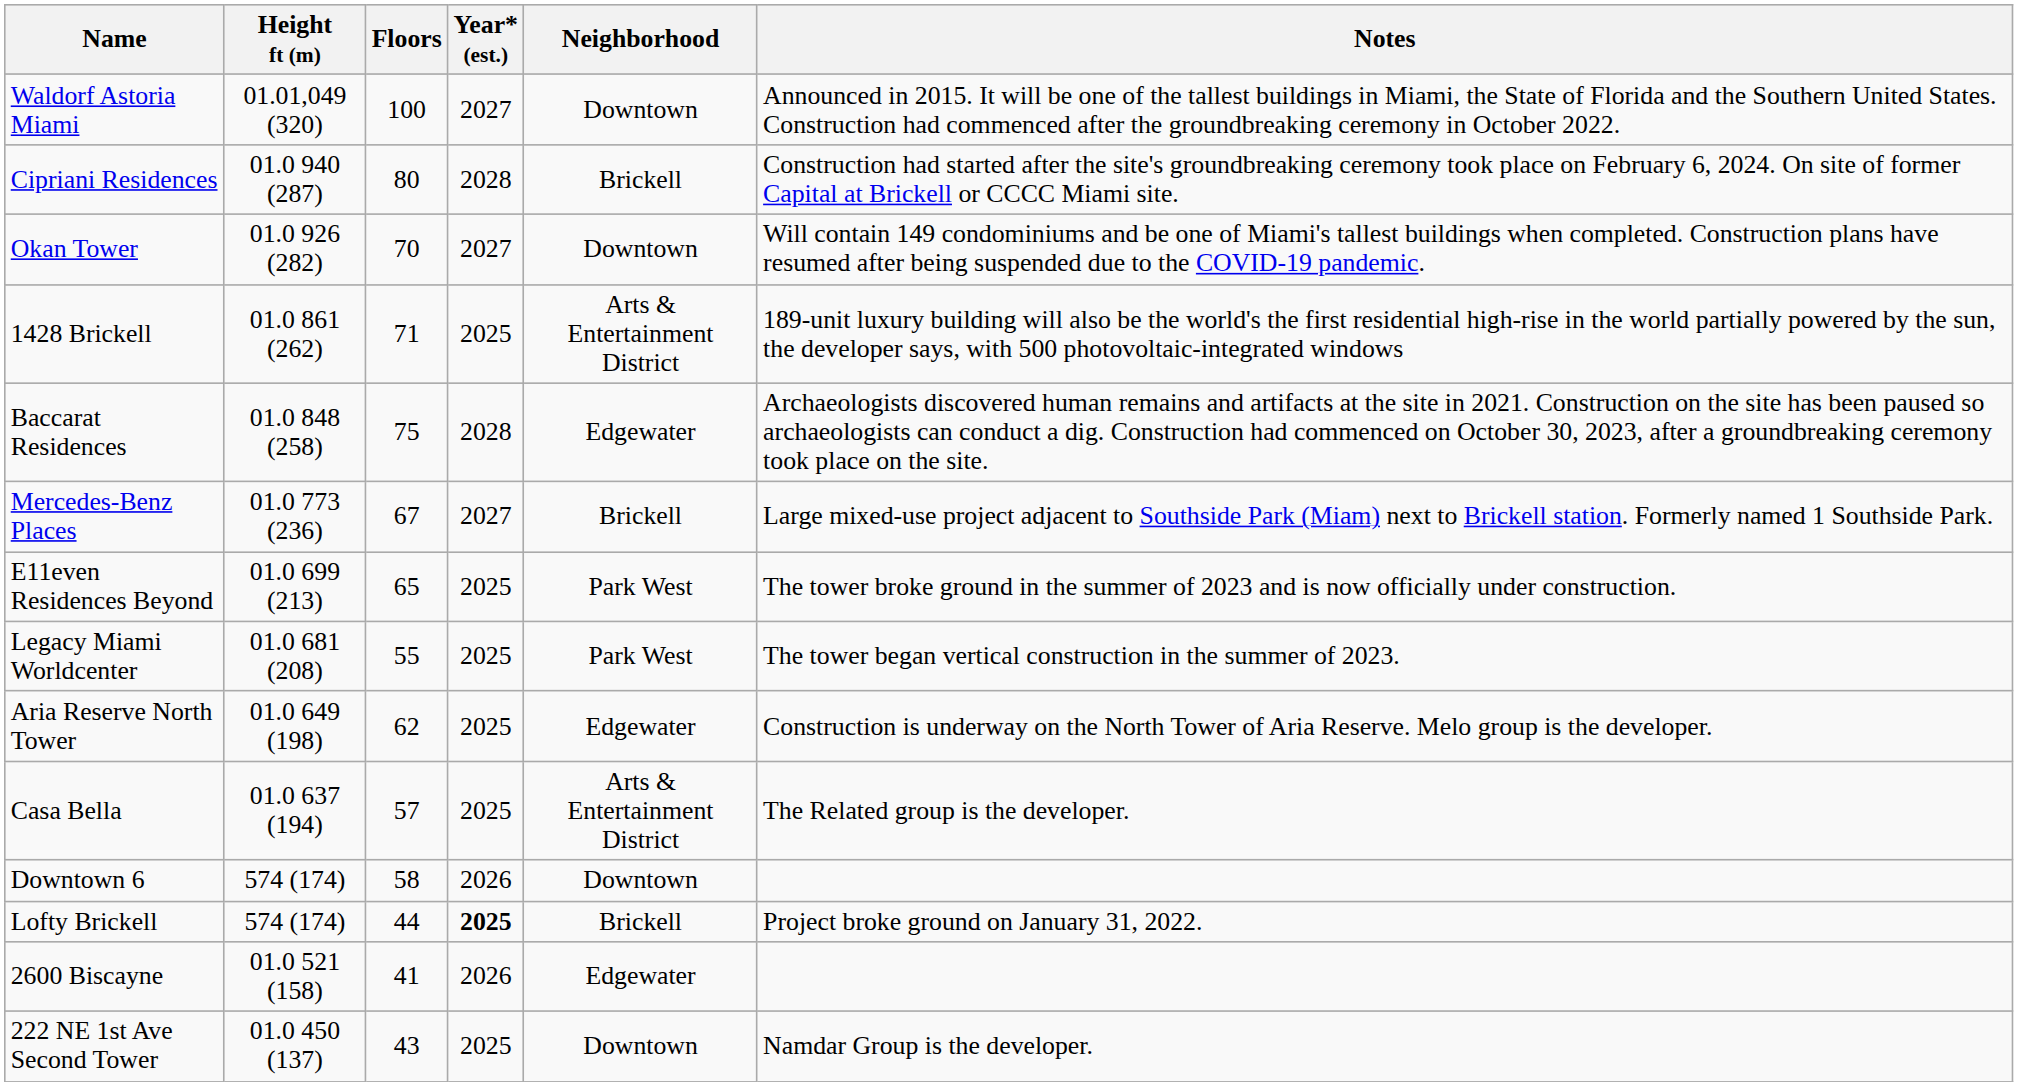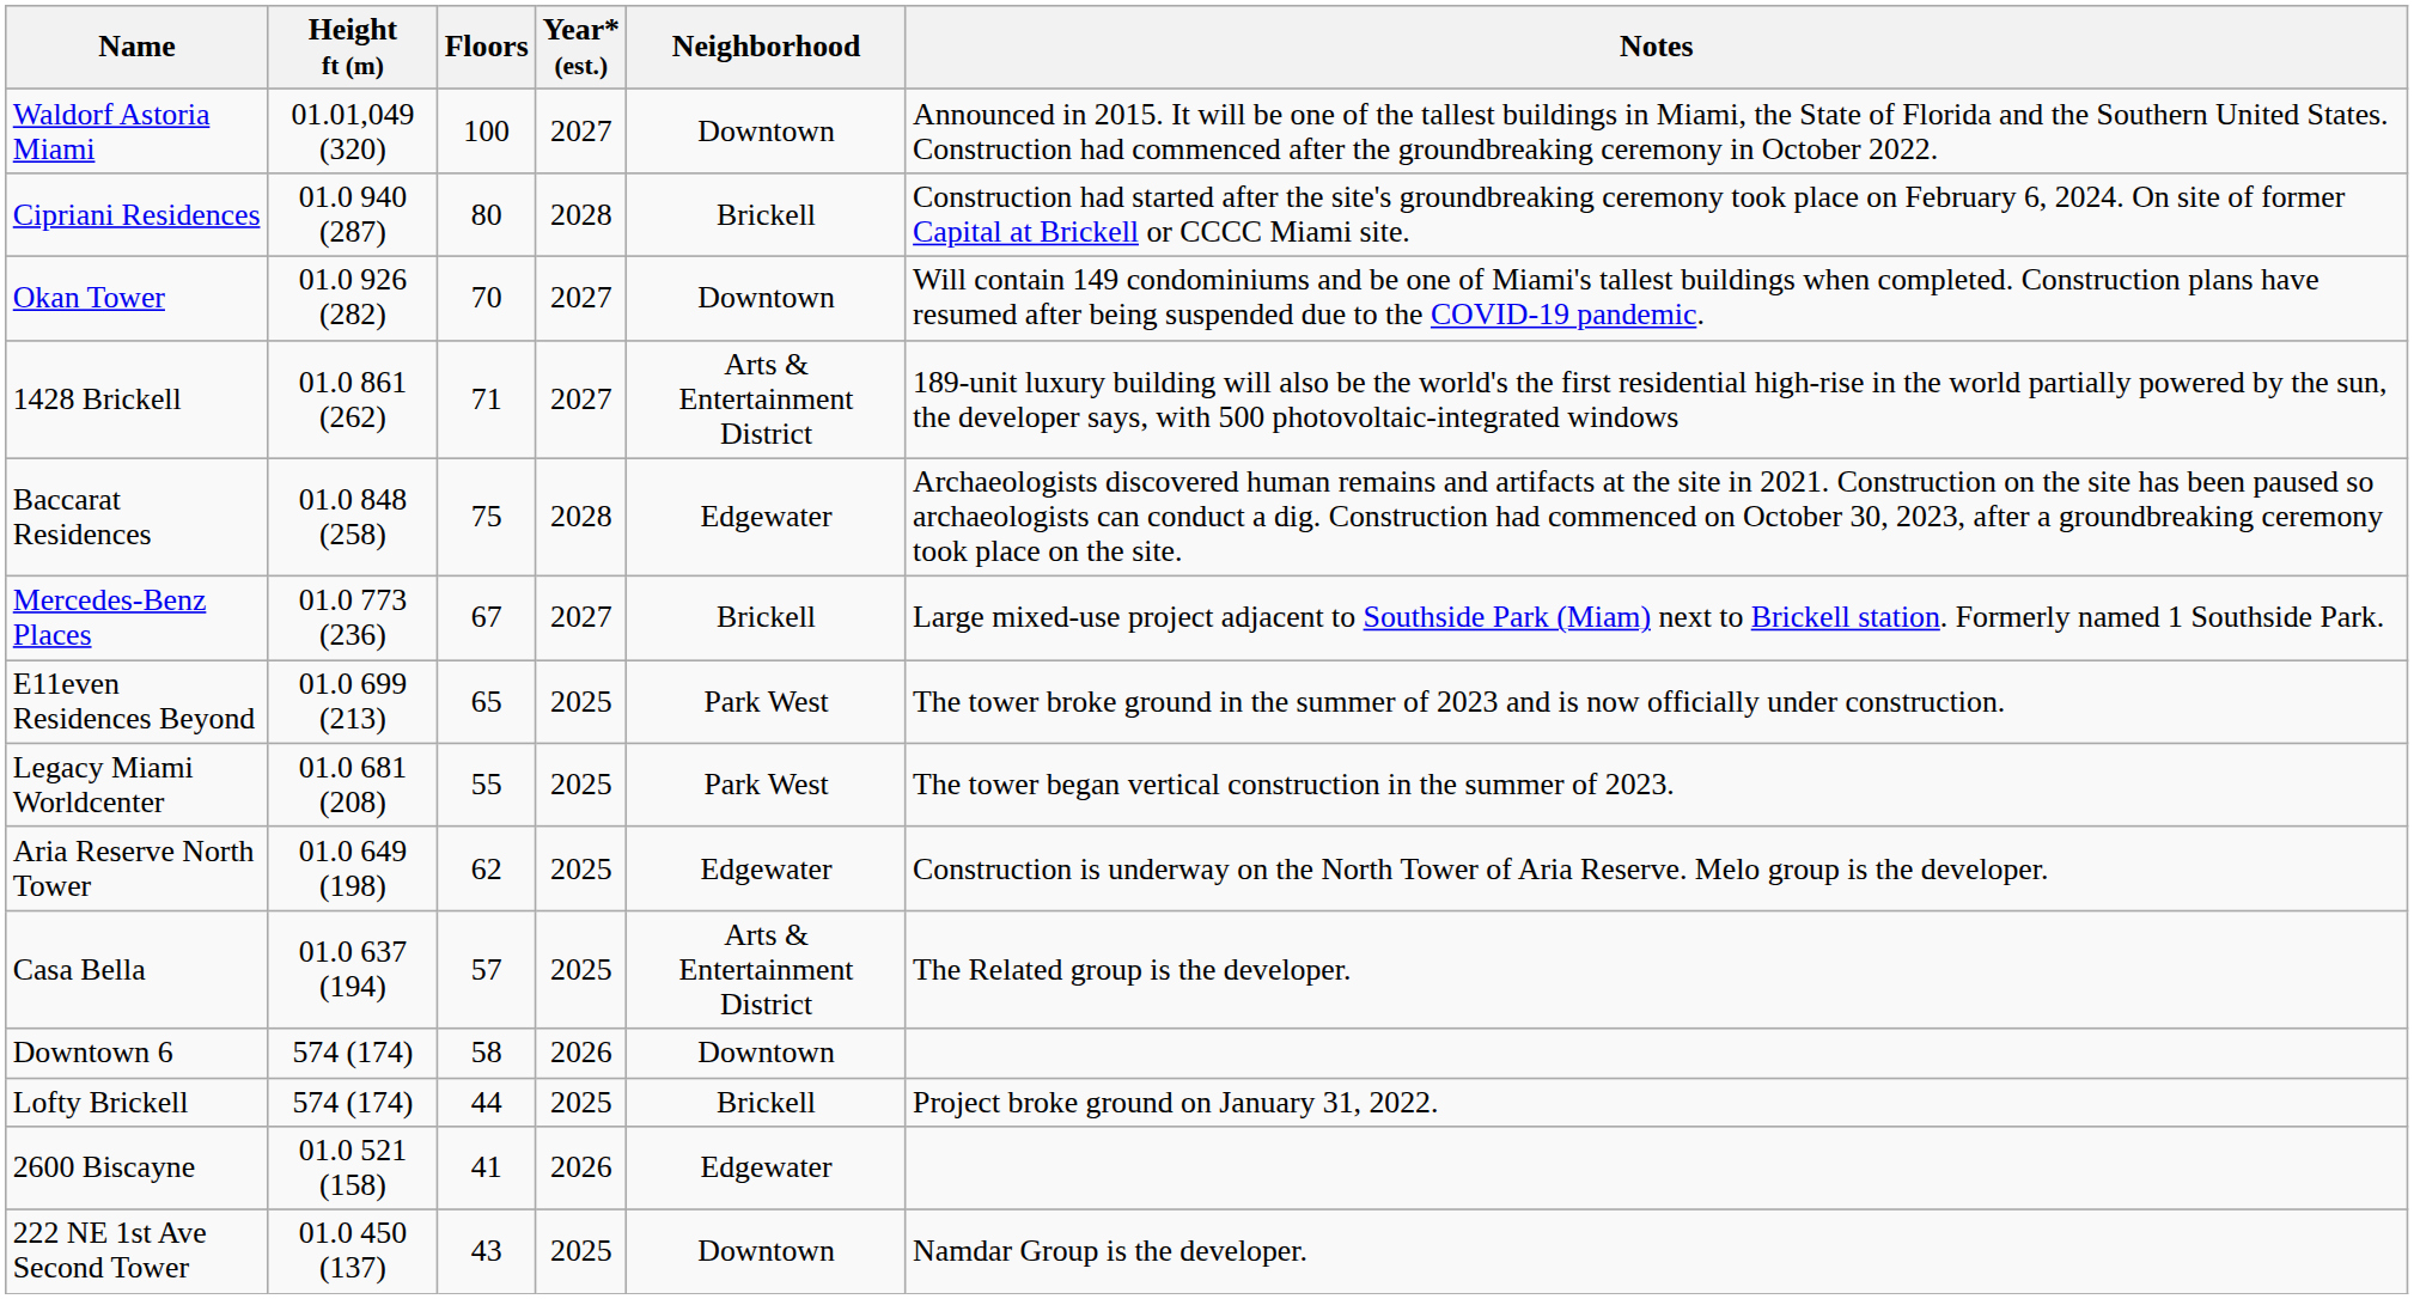 <table class="wikitable sortable">
 <tr>
 <th>Name</th>
 <th>Height<br><small>ft (m)</small></th>
 <th>Floors</th>
 <th>Year*<br><small>(est.)</small></th>
 <th>Neighborhood</th>
 <th class="unsortable">Notes</th>
 </tr>
 <tr>
 <td><a href='#'>Waldorf Astoria Miami</a></td>
 <td align="center"><span>01.0</span>1,049 (320)</td>
 <td align="center">100</td>
 <td align="center">2027</td>
 <td align="center">Downtown</td>
 <td>Announced in 2015. It will be one of the tallest buildings in Miami, the State of Florida and the Southern United States. Construction had commenced after the groundbreaking ceremony in October 2022.</td>
 </tr>
 <tr>
 <td><a href='#'>Cipriani Residences</a></td>
 <td align="center"><span>01.0</span> 940 (287)</td>
 <td align="center">80</td>
 <td align="center">2028</td>
 <td align="center">Brickell</td>
 <td>Construction had started after the site's groundbreaking ceremony took place on February 6, 2024. On site of former <a href='#'>Capital at Brickell</a> or CCCC Miami site.</td>
 </tr>
 <tr>
 <td><a href='#'>Okan Tower</a></td>
 <td align="center"><span>01.0</span> 926 (282)</td>
 <td align="center">70</td>
 <td align="center">2027</td>
 <td align="center">Downtown</td>
 <td>Will contain 149 condominiums and be one of Miami's tallest buildings when completed. Construction plans have resumed after being suspended due to the <a href='#'>COVID-19 pandemic</a>.</td>
 </tr>
 <tr>
 <td>1428 Brickell</td>
 <td align="center"><span>01.0</span> 861 (262)</td>
 <td align="center">71</td>
-<td align="center">2025</td>
+<td align="center">2027</td>
 <td align="center">Arts & Entertainment District</td>
 <td>189-unit luxury building will also be the world's the first residential high-rise in the world partially powered by the sun, the developer says, with 500 photovoltaic-integrated windows</td>
 </tr>
 <tr>
 <td>Baccarat Residences</td>
 <td align="center"><span>01.0</span> 848 (258)</td>
 <td align="center">75</td>
 <td align="center">2028</td>
 <td align="center">Edgewater</td>
 <td>Archaeologists discovered human remains and artifacts at the site in 2021. Construction on the site has been paused so archaeologists can conduct a dig. Construction had commenced on October 30, 2023, after a groundbreaking ceremony took place on the site.</td>
 </tr>
 <tr>
 <td><a href='#'>Mercedes-Benz Places</a></td>
 <td align="center"><span>01.0</span> 773 (236)</td>
 <td align="center">67</td>
 <td align="center">2027</td>
 <td align="center">Brickell</td>
 <td>Large mixed-use project adjacent to <a href='#'>Southside Park (Miam)</a> next to <a href='#'>Brickell station</a>. Formerly named 1 Southside Park.</td>
 </tr>
 <tr>
 <td>E11even Residences Beyond</td>
 <td align="center"><span>01.0</span> 699 (213)</td>
 <td align="center">65</td>
 <td align="center">2025</td>
 <td align="center">Park West</td>
 <td>The tower broke ground in the summer of 2023 and is now officially under construction.</td>
 </tr>
 <tr>
 <td>Legacy Miami Worldcenter</td>
 <td align="center"><span>01.0</span> 681 (208)</td>
 <td align="center">55</td>
 <td align="center">2025</td>
 <td align="center">Park West</td>
 <td>The tower began vertical construction in the summer of 2023.</td>
 </tr>
 <tr>
 <td>Aria Reserve North Tower</td>
 <td align="center"><span>01.0</span> 649 (198)</td>
 <td align="center">62</td>
 <td align="center">2025</td>
 <td align="center">Edgewater</td>
 <td>Construction is underway on the North Tower of Aria Reserve. Melo group is the developer.</td>
 </tr>
 <tr>
 <td>Casa Bella</td>
 <td align="center"><span>01.0</span> 637 (194)</td>
 <td align="center">57</td>
 <td align="center">2025</td>
 <td align="center">Arts & Entertainment District</td>
 <td>The Related group is the developer.</td>
 </tr>
 <tr>
 <td>Downtown 6</td>
 <td align="center">574 (174)</td>
 <td align="center">58</td>
 <td align="center">2026</td>
 <td align="center">Downtown</td>
 <td></td>
 </tr>
 <tr>
 <td>Lofty Brickell</td>
 <td align="center">574 (174)</td>
 <td align="center">44</td>
-<td align="center"><strong>2025</strong></td>
+<td align="center">2025</td>
 <td align="center">Brickell</td>
 <td>Project broke ground on January 31, 2022.</td>
 </tr>
 <tr>
 <td>2600 Biscayne</td>
 <td align="center"><span>01.0</span> 521 (158)</td>
 <td align="center">41</td>
 <td align="center">2026</td>
 <td align="center">Edgewater</td>
 <td></td>
 </tr>
 <tr>
 <td>222 NE 1st Ave Second Tower</td>
 <td align="center"><span>01.0</span> 450 (137)</td>
 <td align="center">43</td>
 <td align="center">2025</td>
 <td align="center">Downtown</td>
 <td>Namdar Group is the developer.</td>
 </tr>
 </table>
